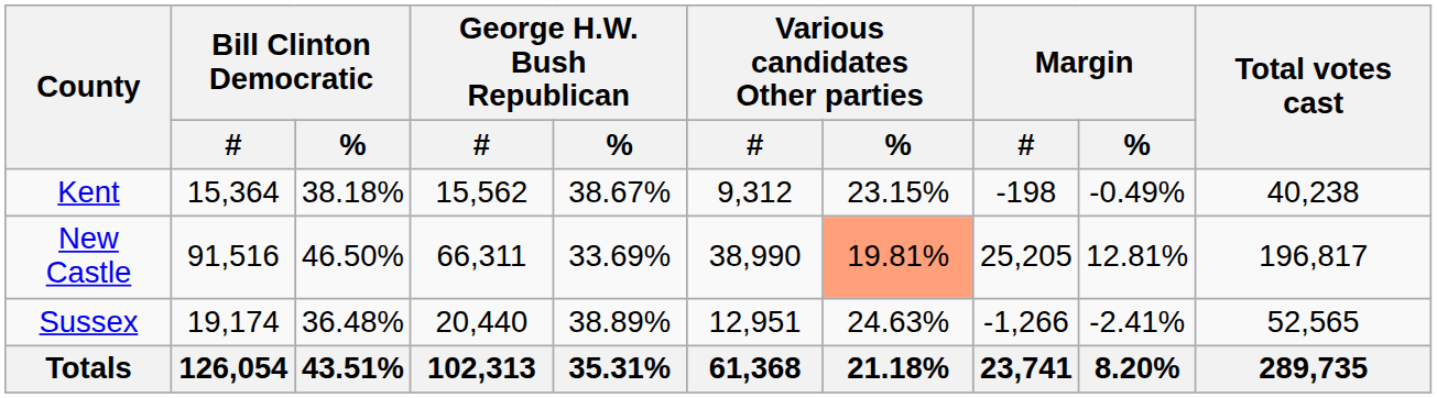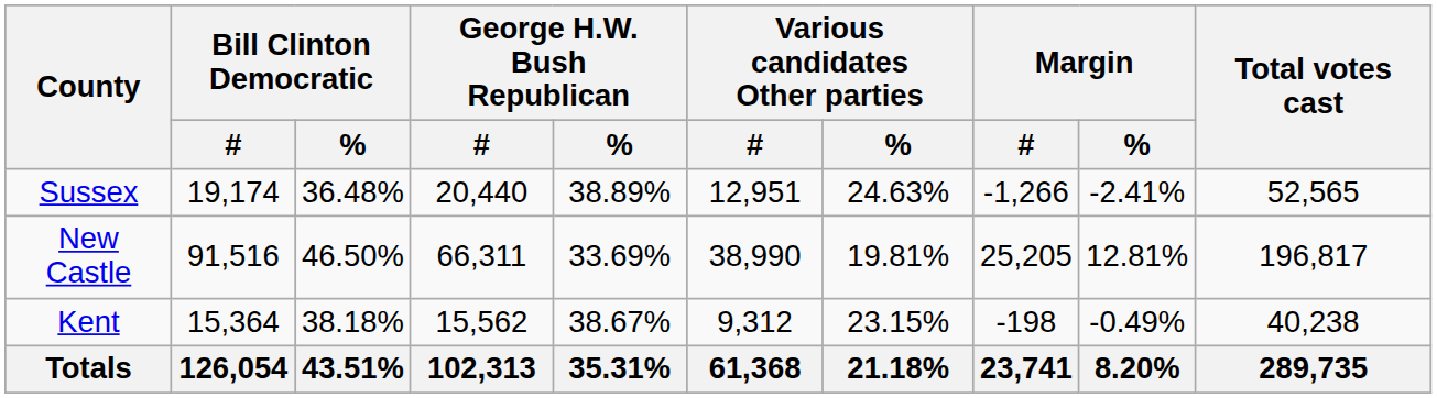 <table width="60%"  class="wikitable sortable" style="text-align:center">
 <tr>
 <th style="text-align:center;" rowspan="2">County</th>
 <th style="text-align:center;" colspan="2">Bill Clinton<br>Democratic</th>
 <th style="text-align:center;" colspan="2">George H.W. Bush<br>Republican</th>
 <th style="text-align:center;" colspan="2">Various candidates<br>Other parties</th>
 <th style="text-align:center;" colspan="2">Margin</th>
 <th style="text-align:center;" rowspan="2">Total votes cast</th>
 </tr>
 <tr>
 <th style="text-align:center;" data-sort-type="number">#</th>
 <th style="text-align:center;" data-sort-type="number">%</th>
 <th style="text-align:center;" data-sort-type="number">#</th>
 <th style="text-align:center;" data-sort-type="number">%</th>
 <th style="text-align:center;" data-sort-type="number">#</th>
 <th style="text-align:center;" data-sort-type="number">%</th>
 <th style="text-align:center;" data-sort-type="number">#</th>
 <th style="text-align:center;" data-sort-type="number">%</th>
 </tr>
 <tr style="text-align:center;">
+<td><a href='#'>Sussex</a></td>
+<td>19,174</td>
+<td>36.48%</td>
+<td>20,440</td>
+<td>38.89%</td>
+<td>12,951</td>
+<td>24.63%</td>
+<td>-1,266</td>
+<td>-2.41%</td>
+<td>52,565</td>
+</tr>
+<tr style="text-align:center;">
+<td><a href='#'>New Castle</a></td>
+<td>91,516</td>
+<td>46.50%</td>
+<td>66,311</td>
+<td>33.69%</td>
+<td>38,990</td>
+<td>19.81%</td>
+<td>25,205</td>
+<td>12.81%</td>
+<td>196,817</td>
+</tr>
+<tr style="text-align:center;">
 <td><a href='#'>Kent</a></td>
 <td>15,364</td>
 <td>38.18%</td>
 <td>15,562</td>
 <td>38.67%</td>
 <td>9,312</td>
 <td>23.15%</td>
 <td>-198</td>
 <td>-0.49%</td>
 <td>40,238</td>
-</tr>
-<tr style="text-align:center;">
-<td><a href='#'>New Castle</a></td>
-<td>91,516</td>
-<td>46.50%</td>
-<td>66,311</td>
-<td>33.69%</td>
-<td>38,990</td>
-<td style="background: lightsalmon;">19.81%</td>
-<td>25,205</td>
-<td>12.81%</td>
-<td>196,817</td>
-</tr>
-<tr style="text-align:center;">
-<td><a href='#'>Sussex</a></td>
-<td>19,174</td>
-<td>36.48%</td>
-<td>20,440</td>
-<td>38.89%</td>
-<td>12,951</td>
-<td>24.63%</td>
-<td>-1,266</td>
-<td>-2.41%</td>
-<td>52,565</td>
 </tr>
 <tr>
 <th>Totals</th>
 <th>126,054</th>
 <th>43.51%</th>
 <th>102,313</th>
 <th>35.31%</th>
 <th>61,368</th>
 <th>21.18%</th>
 <th>23,741</th>
 <th>8.20%</th>
 <th>289,735</th>
 </tr>
 </table>
